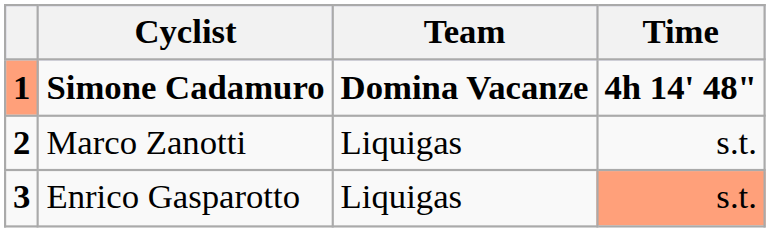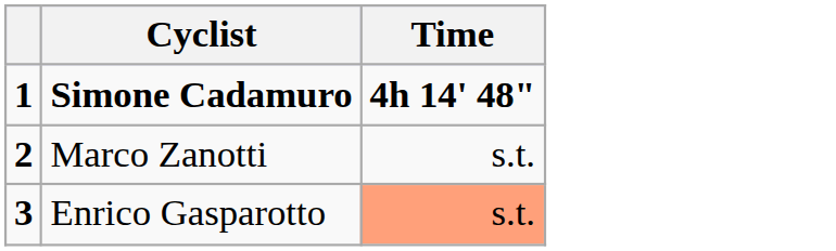 <table class="wikitable">
 <tr style="background:#ccccff;">
 <th></th>
 <th>Cyclist</th>
-<th>Team</th>
 <th>Time</th>
 </tr>
 <tr>
-<td style="background: lightsalmon;"><strong>1</strong></td>
+<td><strong>1</strong></td>
 <td><strong>Simone Cadamuro</strong></td>
-<td><strong>Domina Vacanze</strong></td>
 <td align="right"><strong>4h 14' 48"</strong></td>
 </tr>
 <tr>
 <td><strong>2</strong></td>
 <td>Marco Zanotti</td>
-<td>Liquigas</td>
 <td align="right">s.t.</td>
 </tr>
 <tr>
 <td><strong>3</strong></td>
 <td>Enrico Gasparotto</td>
-<td>Liquigas</td>
 <td align="right" style="background: lightsalmon;">s.t.</td>
 </tr>
 </table>
